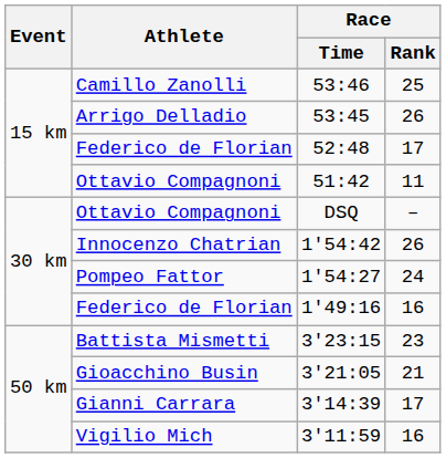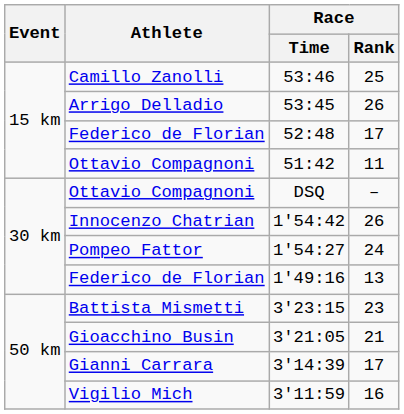 <table class="wikitable" border="1" style="font-size:90%">
 <tr>
 <th rowspan=2>Event</th>
 <th rowspan=2>Athlete</th>
 <th colspan=2>Race</th>
 </tr>
 <tr>
 <th>Time</th>
 <th>Rank</th>
 </tr>
 <tr>
 <td rowspan=4>15 km</td>
 <td><a href='#'>Camillo Zanolli</a></td>
 <td align=center>53:46</td>
 <td align=center>25</td>
 </tr>
 <tr>
 <td><a href='#'>Arrigo Delladio</a></td>
 <td align=center>53:45</td>
 <td align=center>26</td>
 </tr>
 <tr>
 <td><a href='#'>Federico de Florian</a></td>
 <td align=center>52:48</td>
 <td align=center>17</td>
 </tr>
 <tr>
 <td><a href='#'>Ottavio Compagnoni</a></td>
 <td align=center>51:42</td>
 <td align=center>11</td>
 </tr>
 <tr>
 <td rowspan=4>30 km</td>
 <td><a href='#'>Ottavio Compagnoni</a></td>
 <td align=center>DSQ</td>
 <td align=center>–</td>
 </tr>
 <tr>
 <td><a href='#'>Innocenzo Chatrian</a></td>
 <td align=center>1'54:42</td>
 <td align=center>26</td>
 </tr>
 <tr>
 <td><a href='#'>Pompeo Fattor</a></td>
 <td align=center>1'54:27</td>
 <td align=center>24</td>
 </tr>
 <tr>
 <td><a href='#'>Federico de Florian</a></td>
 <td align=center>1'49:16</td>
-<td align=center>16</td>
+<td align=center>13</td>
 </tr>
 <tr>
 <td rowspan=4>50 km</td>
 <td><a href='#'>Battista Mismetti</a></td>
 <td align=center>3'23:15</td>
 <td align=center>23</td>
 </tr>
 <tr>
 <td><a href='#'>Gioacchino Busin</a></td>
 <td align=center>3'21:05</td>
 <td align=center>21</td>
 </tr>
 <tr>
 <td><a href='#'>Gianni Carrara</a></td>
 <td align=center>3'14:39</td>
 <td align=center>17</td>
 </tr>
 <tr>
 <td><a href='#'>Vigilio Mich</a></td>
 <td align=center>3'11:59</td>
 <td align=center>16</td>
 </tr>
 </table>
